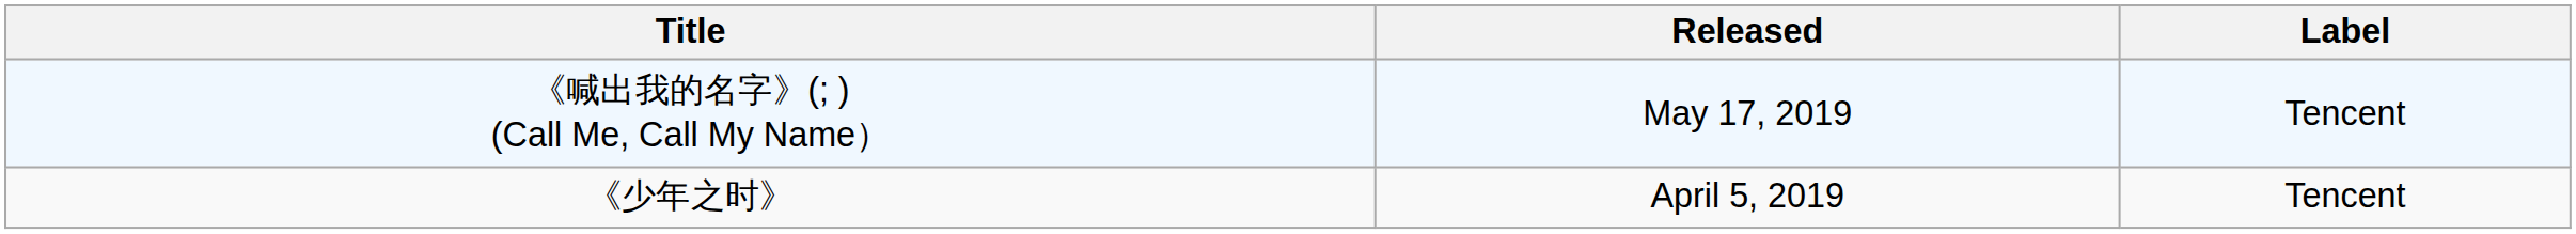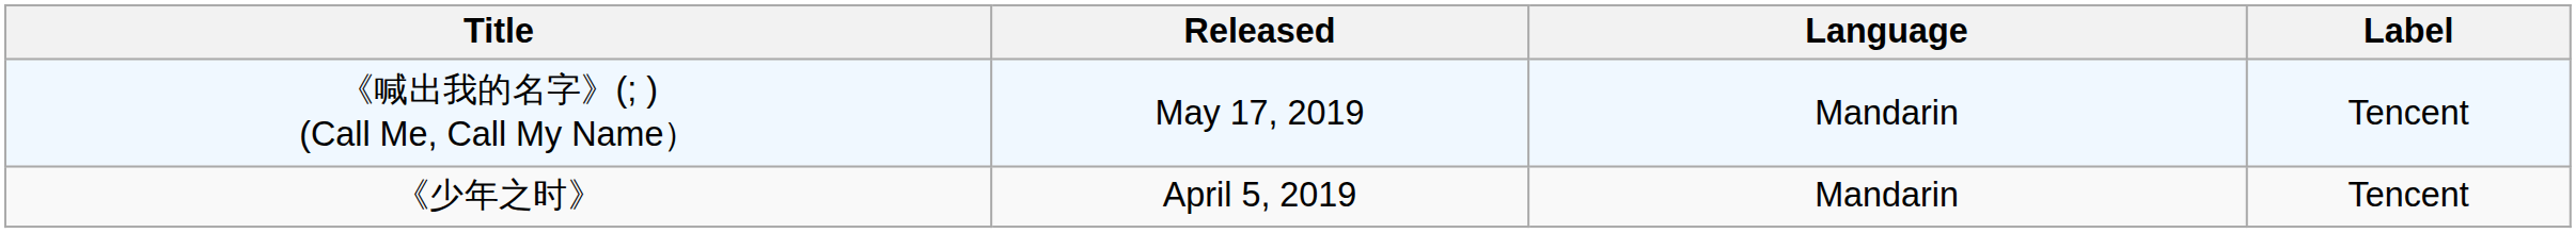 <table class="wikitable" width="60%" style="text-align:center">
 <tr>
 <th>Title</th>
 <th>Released</th>
+<th width="28%">Language</th>
 <th>Label</th>
 </tr>
 <tr bgcolor="#F0F8FF">
 <td>《喊出我的名字》(; )<br>(Call Me, Call My Name）</td>
 <td>May 17, 2019</td>
+<td>Mandarin</td>
 <td>Tencent</td>
 </tr>
 <tr>
 <td>《少年之时》</td>
 <td>April 5, 2019</td>
+<td>Mandarin</td>
 <td>Tencent</td>
 </tr>
 </table>
